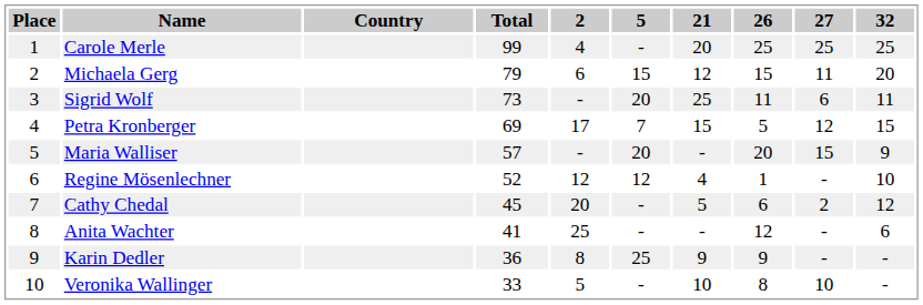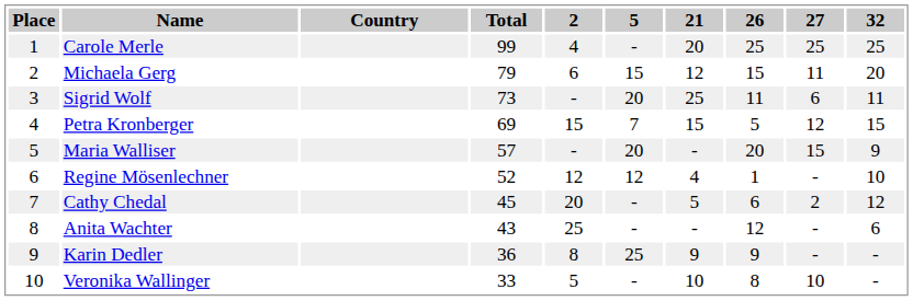 <table border="0" style="border: 1px solid #999; background-color:#FFFFFF; text-align:center; font-size:86%; line-height:15px;">
 <tr align="center" bgcolor="#CCCCCC">
 <th width=35>Place</th>
 <th width=170>Name</th>
 <th width=120>Country</th>
 <th width=50>Total</th>
 <th width=40>2</th>
 <th width=40>5</th>
 <th width=40>21</th>
 <th width=40>26</th>
 <th width=40>27</th>
 <th width=40>32</th>
 </tr>
 <tr bgcolor="#EFEFEF">
 <td>1</td>
 <td align="left"><a href='#'>Carole Merle</a></td>
 <td align="left"></td>
 <td>99</td>
 <td>4</td>
 <td>-</td>
 <td>20</td>
 <td>25</td>
 <td>25</td>
 <td>25</td>
 </tr>
 <tr>
 <td>2</td>
 <td align="left"><a href='#'>Michaela Gerg</a></td>
 <td align="left"></td>
 <td>79</td>
 <td>6</td>
 <td>15</td>
 <td>12</td>
 <td>15</td>
 <td>11</td>
 <td>20</td>
 </tr>
 <tr bgcolor="#EFEFEF">
 <td>3</td>
 <td align="left"><a href='#'>Sigrid Wolf</a></td>
 <td align="left"></td>
 <td>73</td>
 <td>-</td>
 <td>20</td>
 <td>25</td>
 <td>11</td>
 <td>6</td>
 <td>11</td>
 </tr>
 <tr>
 <td>4</td>
 <td align="left"><a href='#'>Petra Kronberger</a></td>
 <td align="left"></td>
 <td>69</td>
-<td>17</td>
+<td>15</td>
 <td>7</td>
 <td>15</td>
 <td>5</td>
 <td>12</td>
 <td>15</td>
 </tr>
 <tr bgcolor="#EFEFEF">
 <td>5</td>
 <td align="left"><a href='#'>Maria Walliser</a></td>
 <td align="left"></td>
 <td>57</td>
 <td>-</td>
 <td>20</td>
 <td>-</td>
 <td>20</td>
 <td>15</td>
 <td>9</td>
 </tr>
 <tr>
 <td>6</td>
 <td align="left"><a href='#'>Regine Mösenlechner</a></td>
 <td align="left"></td>
 <td>52</td>
 <td>12</td>
 <td>12</td>
 <td>4</td>
 <td>1</td>
 <td>-</td>
 <td>10</td>
 </tr>
 <tr bgcolor="#EFEFEF">
 <td>7</td>
 <td align="left"><a href='#'>Cathy Chedal</a></td>
 <td align="left"></td>
 <td>45</td>
 <td>20</td>
 <td>-</td>
 <td>5</td>
 <td>6</td>
 <td>2</td>
 <td>12</td>
 </tr>
 <tr>
 <td>8</td>
 <td align="left"><a href='#'>Anita Wachter</a></td>
 <td align="left"></td>
-<td>41</td>
+<td>43</td>
 <td>25</td>
 <td>-</td>
 <td>-</td>
 <td>12</td>
 <td>-</td>
 <td>6</td>
 </tr>
 <tr bgcolor="#EFEFEF">
 <td>9</td>
 <td align="left"><a href='#'>Karin Dedler</a></td>
 <td align="left"></td>
 <td>36</td>
 <td>8</td>
 <td>25</td>
 <td>9</td>
 <td>9</td>
 <td>-</td>
 <td>-</td>
 </tr>
 <tr>
 <td>10</td>
 <td align="left"><a href='#'>Veronika Wallinger</a></td>
 <td align="left"></td>
 <td>33</td>
 <td>5</td>
 <td>-</td>
 <td>10</td>
 <td>8</td>
 <td>10</td>
 <td>-</td>
 </tr>
 </table>
